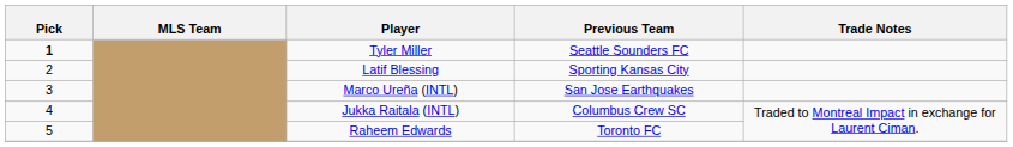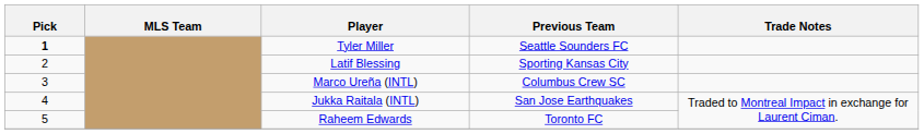 <table class="wikitable" style="text-align: center">
 <tr>
 <th style="width:5%"><br>Pick</th>
 <th style="width:11%"><br>MLS Team</th>
 <th style="width:13%"><br>Player</th>
 <th style="width:13%"><br>Previous Team</th>
 <th style="width:15%"><br>Trade Notes</th>
 </tr>
 <tr>
 <td><strong>1</strong></td>
 <td style="background: #C39E6D" rowspan="5"></td>
 <td><a href='#'>Tyler Miller</a></td>
 <td><a href='#'>Seattle Sounders FC</a></td>
 <td></td>
 </tr>
 <tr>
 <td>2</td>
 <td><a href='#'>Latif Blessing</a></td>
 <td><a href='#'>Sporting Kansas City</a></td>
 <td></td>
 </tr>
 <tr>
 <td>3</td>
 <td><a href='#'>Marco Ureña</a> (<a href='#'>INTL</a>)</td>
-<td><a href='#'>San Jose Earthquakes</a></td>
+<td><a href='#'>Columbus Crew SC</a></td>
 <td></td>
 </tr>
 <tr>
 <td>4</td>
 <td><a href='#'>Jukka Raitala</a> (<a href='#'>INTL</a>)</td>
-<td><a href='#'>Columbus Crew SC</a></td>
+<td><a href='#'>San Jose Earthquakes</a></td>
 <td rowspan=2>Traded to <a href='#'>Montreal Impact</a> in exchange for <a href='#'>Laurent Ciman</a>.</td>
 </tr>
 <tr>
 <td>5</td>
 <td><a href='#'>Raheem Edwards</a></td>
 <td><a href='#'>Toronto FC</a></td>
 </tr>
 <tr>
 </tr>
 </table>
